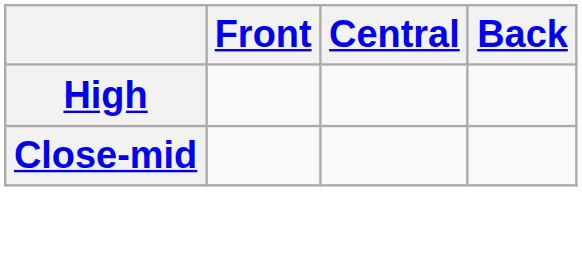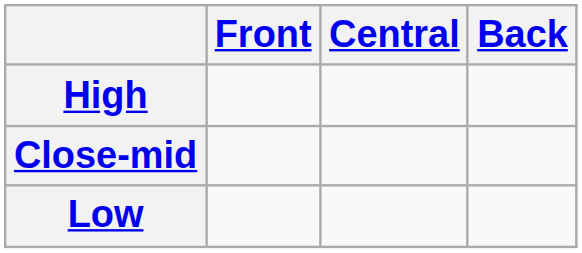 <table class="wikitable" style="text-align: center;">
 <tr>
 <th> </th>
 <th><a href='#'>Front</a></th>
 <th><a href='#'>Central</a></th>
 <th><a href='#'>Back</a></th>
 </tr>
 <tr>
 <th><a href='#'>High</a></th>
 <td></td>
 <td></td>
 <td></td>
 </tr>
 <tr>
 <th><a href='#'>Close-mid</a></th>
 <td></td>
 <td></td>
 <td></td>
 </tr>
+<tr>
+<th><a href='#'>Low</a></th>
+<td></td>
+<td></td>
+<td></td>
+</tr>
 </table>
